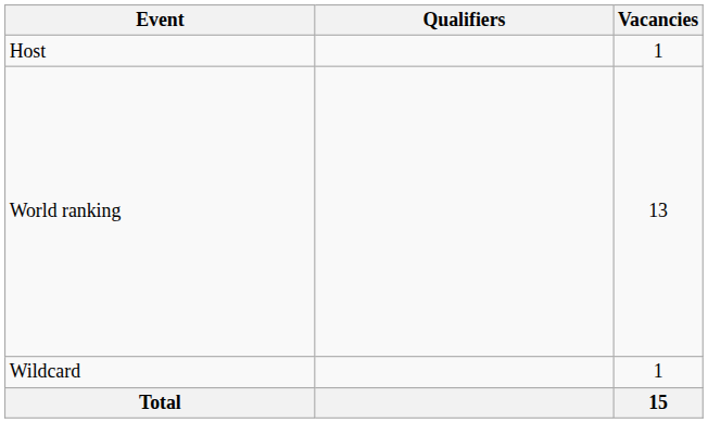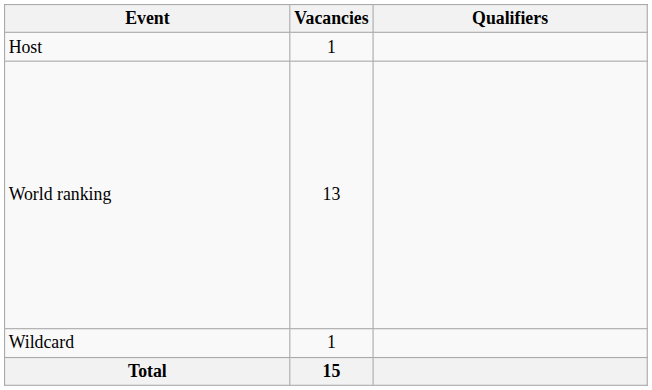 <table class="wikitable" style="text-align:left; font-size:100%">
 <tr>
 <th width=250>Event</th>
+<th width=50>Vacancies</th>
 <th width=240>Qualifiers</th>
-<th width=50>Vacancies</th>
 </tr>
 <tr>
 <td>Host</td>
+<td align=center>1</td>
 <td></td>
-<td align=center>1</td>
 </tr>
 <tr>
 <td>World ranking</td>
+<td align=center>13</td>
 <td><br><br><br><br><br><br><br><s></s><br><br><br><br><br><br></td>
-<td align=center>13</td>
 </tr>
 <tr>
 <td>Wildcard</td>
+<td align=center>1</td>
 <td></td>
-<td align=center>1</td>
 </tr>
 <tr>
 <th>Total</th>
+<th>15</th>
 <th></th>
-<th>15</th>
 </tr>
 </table>
